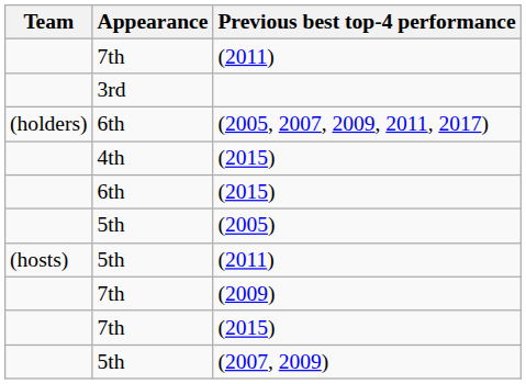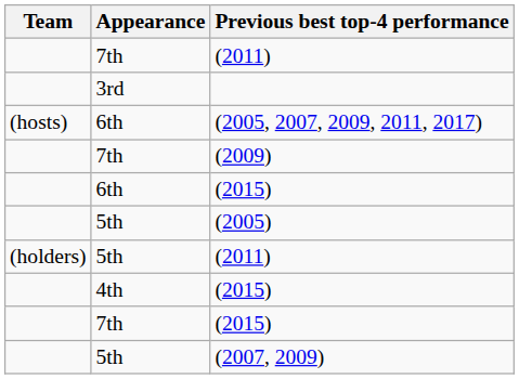 <table class="wikitable sortable" style="text-align: left;">
 <tr>
 <th>Team</th>
 <th data-sort-type="number">Appearance</th>
 <th>Previous best top-4 performance</th>
 </tr>
 <tr>
 <td></td>
 <td>7th</td>
 <td> (<a href='#'>2011</a>)</td>
 </tr>
 <tr>
 <td></td>
 <td>3rd</td>
 <td></td>
 </tr>
 <tr>
-<td> (holders)</td>
+<td> (hosts)</td>
 <td>6th</td>
 <td> (<a href='#'>2005</a>, <a href='#'>2007</a>, <a href='#'>2009</a>, <a href='#'>2011</a>, <a href='#'>2017</a>)</td>
 </tr>
 <tr>
 <td></td>
-<td>4th</td>
-<td> (<a href='#'>2015</a>)</td>
+<td>7th</td>
+<td> (<a href='#'>2009</a>)</td>
 </tr>
 <tr>
 <td></td>
 <td>6th</td>
 <td> (<a href='#'>2015</a>)</td>
 </tr>
 <tr>
 <td></td>
 <td>5th</td>
 <td> (<a href='#'>2005</a>)</td>
 </tr>
 <tr>
-<td> (hosts)</td>
+<td> (holders)</td>
 <td>5th</td>
 <td> (<a href='#'>2011</a>)</td>
 </tr>
 <tr>
 <td></td>
-<td>7th</td>
-<td> (<a href='#'>2009</a>)</td>
+<td>4th</td>
+<td> (<a href='#'>2015</a>)</td>
 </tr>
 <tr>
 <td></td>
 <td>7th</td>
 <td> (<a href='#'>2015</a>)</td>
 </tr>
 <tr>
 <td></td>
 <td>5th</td>
 <td> (<a href='#'>2007</a>, <a href='#'>2009</a>)</td>
 </tr>
 </table>
